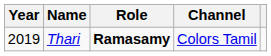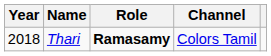 <table class="wikitable sortable">
 <tr>
 <th>Year</th>
 <th>Name</th>
 <th>Role</th>
 <th>Channel</th>
 <th scope="col" class="unsortable"></th>
 </tr>
 <tr>
-<td>2019</td>
+<td>2018</td>
 <td><em><a href='#'>Thari</a></em></td>
 <td><strong>Ramasamy</strong></td>
 <td><a href='#'>Colors Tamil</a></td>
 <td style="text-align:center;"></td>
 </tr>
 </table>
